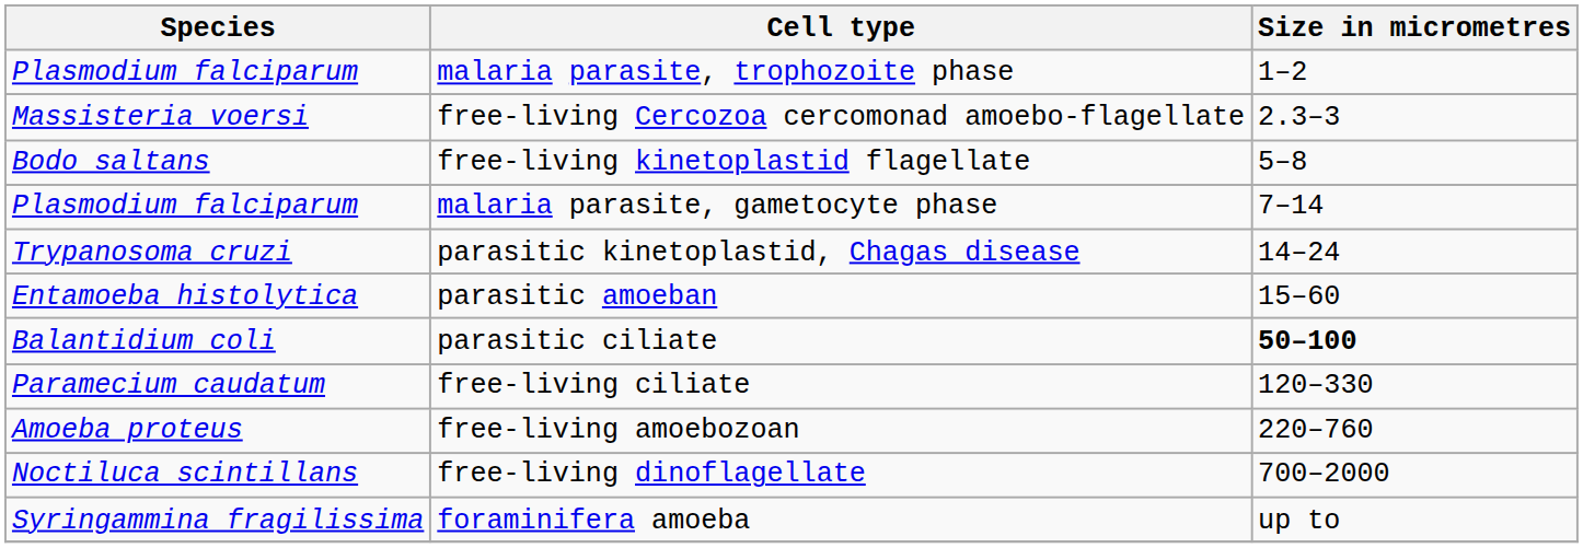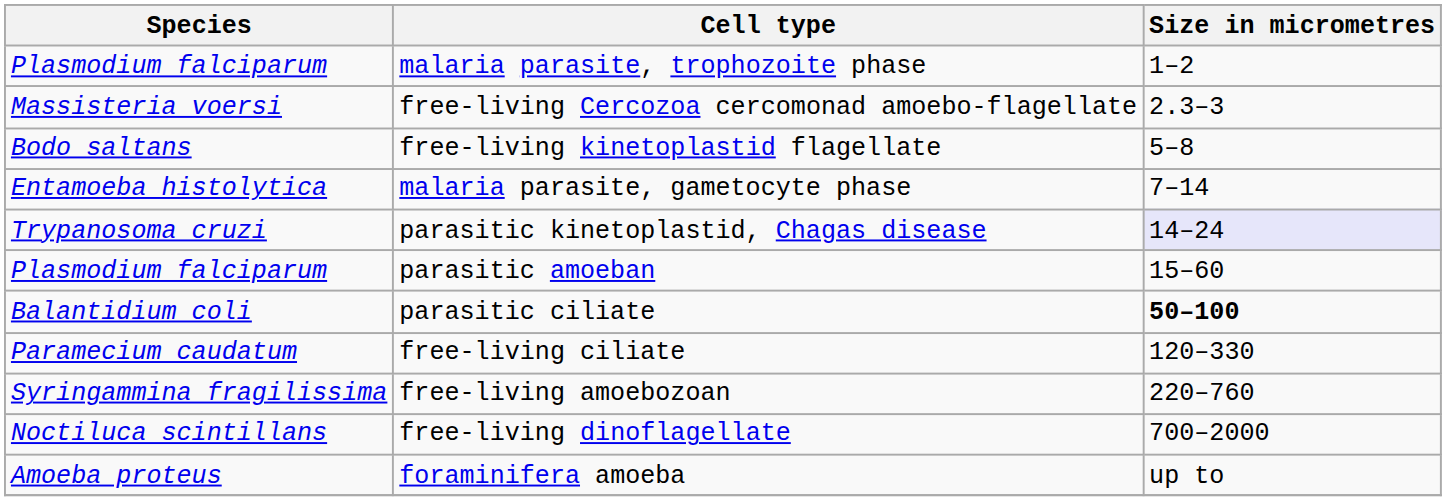 <table class="wikitable">
 <tr>
 <th>Species</th>
 <th>Cell type</th>
 <th>Size in micrometres</th>
 </tr>
 <tr>
 <td><em><a href='#'>Plasmodium falciparum</a></em></td>
 <td><a href='#'>malaria</a> <a href='#'>parasite</a>, <a href='#'>trophozoite</a> phase</td>
 <td>1–2</td>
 </tr>
 <tr>
 <td><em><a href='#'>Massisteria voersi</a></em></td>
 <td>free-living <a href='#'>Cercozoa</a> cercomonad amoebo-flagellate</td>
 <td>2.3–3</td>
 </tr>
 <tr>
 <td><em><a href='#'>Bodo saltans</a></em></td>
 <td>free-living <a href='#'>kinetoplastid</a> flagellate</td>
 <td>5–8</td>
 </tr>
 <tr>
-<td><em><a href='#'>Plasmodium falciparum</a></em></td>
+<td><em><a href='#'>Entamoeba histolytica</a></em></td>
 <td><a href='#'>malaria</a> parasite, gametocyte phase</td>
 <td>7–14</td>
 </tr>
 <tr>
 <td><em><a href='#'>Trypanosoma cruzi</a></em></td>
 <td>parasitic kinetoplastid, <a href='#'>Chagas disease</a></td>
-<td>14–24</td>
+<td style="background: lavender;">14–24</td>
 </tr>
 <tr>
-<td><em><a href='#'>Entamoeba histolytica</a></em></td>
+<td><em><a href='#'>Plasmodium falciparum</a></em></td>
 <td>parasitic <a href='#'>amoeban</a></td>
 <td>15–60</td>
 </tr>
 <tr>
 <td><em><a href='#'>Balantidium coli</a></em></td>
 <td>parasitic ciliate</td>
 <td><strong>50–100</strong></td>
 </tr>
 <tr>
 <td><em><a href='#'>Paramecium caudatum</a></em></td>
 <td>free-living ciliate</td>
 <td>120–330</td>
 </tr>
 <tr>
-<td><em><a href='#'>Amoeba proteus</a></em></td>
+<td><em><a href='#'>Syringammina fragilissima</a></em></td>
 <td>free-living amoebozoan</td>
 <td>220–760</td>
 </tr>
 <tr>
 <td><em><a href='#'>Noctiluca scintillans</a></em></td>
 <td>free-living <a href='#'>dinoflagellate</a></td>
 <td>700–2000</td>
 </tr>
 <tr>
-<td><em><a href='#'>Syringammina fragilissima</a></em></td>
+<td><em><a href='#'>Amoeba proteus</a></em></td>
 <td><a href='#'>foraminifera</a> amoeba</td>
 <td>up to </td>
 </tr>
 <tr>
 </tr>
 </table>
